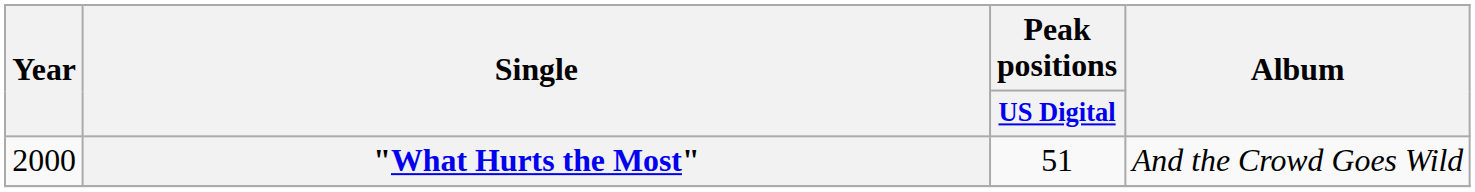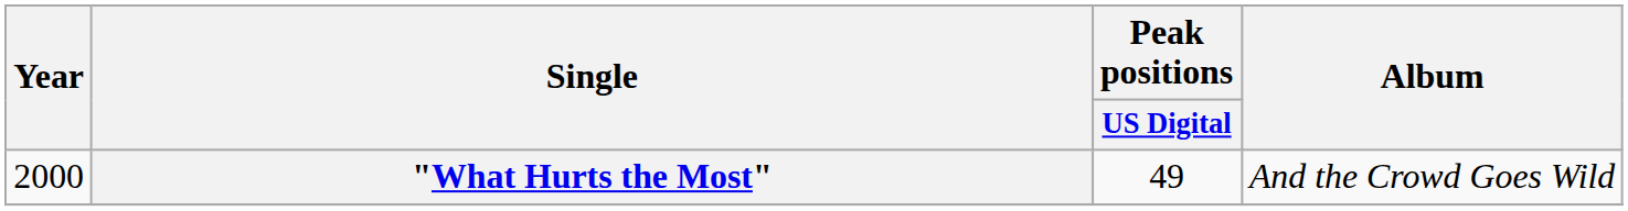 <table class="wikitable plainrowheaders" style="text-align:center;">
 <tr>
 <th rowspan="2">Year</th>
 <th rowspan="2" style="width:28em;">Single</th>
 <th colspan="1">Peak positions</th>
 <th rowspan="2">Album</th>
 </tr>
 <tr style="font-size:smaller;">
 <th width="60"><a href='#'>US Digital</a><br></th>
 </tr>
 <tr>
 <td>2000</td>
 <th scope="row">"<a href='#'>What Hurts the Most</a>"</th>
-<td>51</td>
+<td>49</td>
 <td align="left"><em>And the Crowd Goes Wild</em></td>
 </tr>
 <tr>
 </tr>
 </table>
